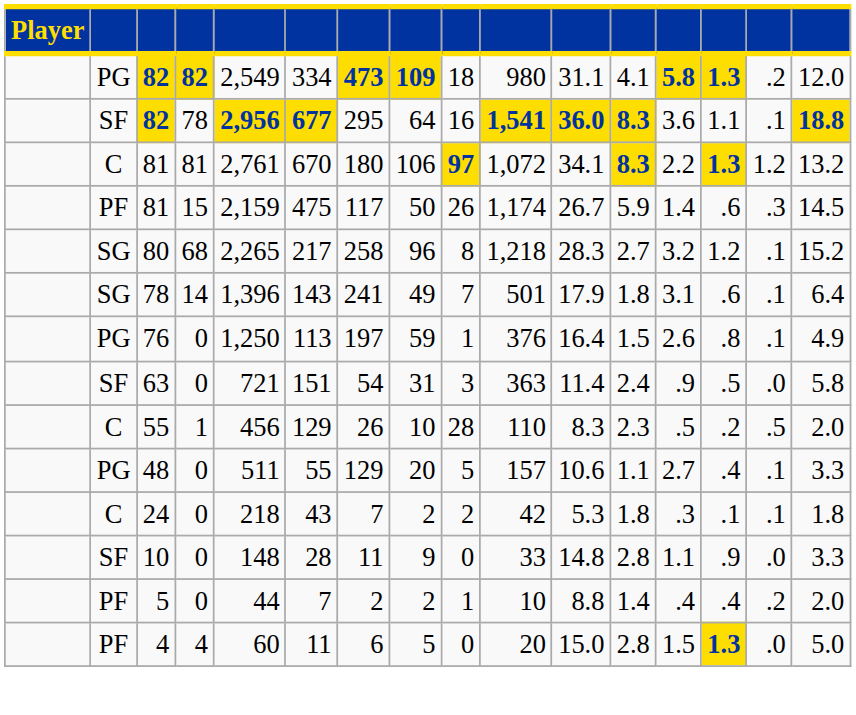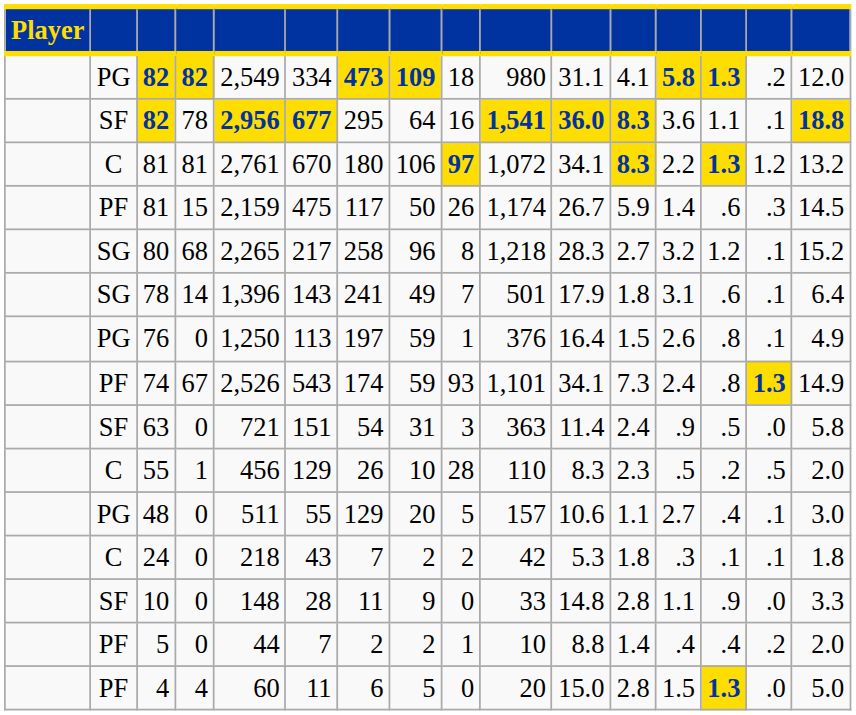 <table class="wikitable sortable" style="font-size: 95%; text-align:right;">
 <tr>
 <th style="background:#0032A0; color:#FEDD00; border-top:#FEDD00 3px solid; border-bottom:#FEDD00 3px solid;">Player</th>
 <th style="background:#0032A0; color:#FEDD00; border-top:#FEDD00 3px solid; border-bottom:#FEDD00 3px solid;"></th>
 <th style="background:#0032A0; color:#FEDD00; border-top:#FEDD00 3px solid; border-bottom:#FEDD00 3px solid;"></th>
 <th style="background:#0032A0; color:#FEDD00; border-top:#FEDD00 3px solid; border-bottom:#FEDD00 3px solid;"></th>
 <th style="background:#0032A0; color:#FEDD00; border-top:#FEDD00 3px solid; border-bottom:#FEDD00 3px solid;"></th>
 <th style="background:#0032A0; color:#FEDD00; border-top:#FEDD00 3px solid; border-bottom:#FEDD00 3px solid;"></th>
 <th style="background:#0032A0; color:#FEDD00; border-top:#FEDD00 3px solid; border-bottom:#FEDD00 3px solid;"></th>
 <th style="background:#0032A0; color:#FEDD00; border-top:#FEDD00 3px solid; border-bottom:#FEDD00 3px solid;"></th>
 <th style="background:#0032A0; color:#FEDD00; border-top:#FEDD00 3px solid; border-bottom:#FEDD00 3px solid;"></th>
 <th style="background:#0032A0; color:#FEDD00; border-top:#FEDD00 3px solid; border-bottom:#FEDD00 3px solid;"></th>
 <th style="background:#0032A0; color:#FEDD00; border-top:#FEDD00 3px solid; border-bottom:#FEDD00 3px solid;"></th>
 <th style="background:#0032A0; color:#FEDD00; border-top:#FEDD00 3px solid; border-bottom:#FEDD00 3px solid;"></th>
 <th style="background:#0032A0; color:#FEDD00; border-top:#FEDD00 3px solid; border-bottom:#FEDD00 3px solid;"></th>
 <th style="background:#0032A0; color:#FEDD00; border-top:#FEDD00 3px solid; border-bottom:#FEDD00 3px solid;"></th>
 <th style="background:#0032A0; color:#FEDD00; border-top:#FEDD00 3px solid; border-bottom:#FEDD00 3px solid;"></th>
 <th style="background:#0032A0; color:#FEDD00; border-top:#FEDD00 3px solid; border-bottom:#FEDD00 3px solid;"></th>
 </tr>
 <tr>
 <td style="text-align:left;"></td>
 <td style="text-align:center;">PG</td>
 <td style="background:#FEDD00; color:#0032A0;"><strong>82</strong></td>
 <td style="background:#FEDD00; color:#0032A0;"><strong>82</strong></td>
 <td>2,549</td>
 <td>334</td>
 <td style="background:#FEDD00; color:#0032A0;"><strong>473</strong></td>
 <td style="background:#FEDD00; color:#0032A0;"><strong>109</strong></td>
 <td>18</td>
 <td>980</td>
 <td>31.1</td>
 <td>4.1</td>
 <td style="background:#FEDD00; color:#0032A0;"><strong>5.8</strong></td>
 <td style="background:#FEDD00; color:#0032A0;"><strong>1.3</strong></td>
 <td>.2</td>
 <td>12.0</td>
 </tr>
 <tr>
 <td style="text-align:left;"></td>
 <td style="text-align:center;">SF</td>
 <td style="background:#FEDD00; color:#0032A0;"><strong>82</strong></td>
 <td>78</td>
 <td style="background:#FEDD00; color:#0032A0;"><strong>2,956</strong></td>
 <td style="background:#FEDD00; color:#0032A0;"><strong>677</strong></td>
 <td>295</td>
 <td>64</td>
 <td>16</td>
 <td style="background:#FEDD00; color:#0032A0;"><strong>1,541</strong></td>
 <td style="background:#FEDD00; color:#0032A0;"><strong>36.0</strong></td>
 <td style="background:#FEDD00; color:#0032A0;"><strong>8.3</strong></td>
 <td>3.6</td>
 <td>1.1</td>
 <td>.1</td>
 <td style="background:#FEDD00; color:#0032A0;"><strong>18.8</strong></td>
 </tr>
 <tr>
 <td style="text-align:left;"></td>
 <td style="text-align:center;">C</td>
 <td>81</td>
 <td>81</td>
 <td>2,761</td>
 <td>670</td>
 <td>180</td>
 <td>106</td>
 <td style="background:#FEDD00; color:#0032A0;"><strong>97</strong></td>
 <td>1,072</td>
 <td>34.1</td>
 <td style="background:#FEDD00; color:#0032A0;"><strong>8.3</strong></td>
 <td>2.2</td>
 <td style="background:#FEDD00; color:#0032A0;"><strong>1.3</strong></td>
 <td>1.2</td>
 <td>13.2</td>
 </tr>
 <tr>
 <td style="text-align:left;"></td>
 <td style="text-align:center;">PF</td>
 <td>81</td>
 <td>15</td>
 <td>2,159</td>
 <td>475</td>
 <td>117</td>
 <td>50</td>
 <td>26</td>
 <td>1,174</td>
 <td>26.7</td>
 <td>5.9</td>
 <td>1.4</td>
 <td>.6</td>
 <td>.3</td>
 <td>14.5</td>
 </tr>
 <tr>
 <td style="text-align:left;"></td>
 <td style="text-align:center;">SG</td>
 <td>80</td>
 <td>68</td>
 <td>2,265</td>
 <td>217</td>
 <td>258</td>
 <td>96</td>
 <td>8</td>
 <td>1,218</td>
 <td>28.3</td>
 <td>2.7</td>
 <td>3.2</td>
 <td>1.2</td>
 <td>.1</td>
 <td>15.2</td>
 </tr>
 <tr>
 <td style="text-align:left;"></td>
 <td style="text-align:center;">SG</td>
 <td>78</td>
 <td>14</td>
 <td>1,396</td>
 <td>143</td>
 <td>241</td>
 <td>49</td>
 <td>7</td>
 <td>501</td>
 <td>17.9</td>
 <td>1.8</td>
 <td>3.1</td>
 <td>.6</td>
 <td>.1</td>
 <td>6.4</td>
 </tr>
 <tr>
 <td style="text-align:left;"></td>
 <td style="text-align:center;">PG</td>
 <td>76</td>
 <td>0</td>
 <td>1,250</td>
 <td>113</td>
 <td>197</td>
 <td>59</td>
 <td>1</td>
 <td>376</td>
 <td>16.4</td>
 <td>1.5</td>
 <td>2.6</td>
 <td>.8</td>
 <td>.1</td>
 <td>4.9</td>
 </tr>
 <tr>
 <td style="text-align:left;"></td>
+<td style="text-align:center;">PF</td>
+<td>74</td>
+<td>67</td>
+<td>2,526</td>
+<td>543</td>
+<td>174</td>
+<td>59</td>
+<td>93</td>
+<td>1,101</td>
+<td>34.1</td>
+<td>7.3</td>
+<td>2.4</td>
+<td>.8</td>
+<td style="background:#FEDD00; color:#0032A0;"><strong>1.3</strong></td>
+<td>14.9</td>
+</tr>
+<tr>
+<td style="text-align:left;"></td>
 <td style="text-align:center;">SF</td>
 <td>63</td>
 <td>0</td>
 <td>721</td>
 <td>151</td>
 <td>54</td>
 <td>31</td>
 <td>3</td>
 <td>363</td>
 <td>11.4</td>
 <td>2.4</td>
 <td>.9</td>
 <td>.5</td>
 <td>.0</td>
 <td>5.8</td>
 </tr>
 <tr>
 <td style="text-align:left;"></td>
 <td style="text-align:center;">C</td>
 <td>55</td>
 <td>1</td>
 <td>456</td>
 <td>129</td>
 <td>26</td>
 <td>10</td>
 <td>28</td>
 <td>110</td>
 <td>8.3</td>
 <td>2.3</td>
 <td>.5</td>
 <td>.2</td>
 <td>.5</td>
 <td>2.0</td>
 </tr>
 <tr>
 <td style="text-align:left;"></td>
 <td style="text-align:center;">PG</td>
 <td>48</td>
 <td>0</td>
 <td>511</td>
 <td>55</td>
 <td>129</td>
 <td>20</td>
 <td>5</td>
 <td>157</td>
 <td>10.6</td>
 <td>1.1</td>
 <td>2.7</td>
 <td>.4</td>
 <td>.1</td>
-<td>3.3</td>
+<td>3.0</td>
 </tr>
 <tr>
 <td style="text-align:left;"></td>
 <td style="text-align:center;">C</td>
 <td>24</td>
 <td>0</td>
 <td>218</td>
 <td>43</td>
 <td>7</td>
 <td>2</td>
 <td>2</td>
 <td>42</td>
 <td>5.3</td>
 <td>1.8</td>
 <td>.3</td>
 <td>.1</td>
 <td>.1</td>
 <td>1.8</td>
 </tr>
 <tr>
 <td style="text-align:left;"></td>
 <td style="text-align:center;">SF</td>
 <td>10</td>
 <td>0</td>
 <td>148</td>
 <td>28</td>
 <td>11</td>
 <td>9</td>
 <td>0</td>
 <td>33</td>
 <td>14.8</td>
 <td>2.8</td>
 <td>1.1</td>
 <td>.9</td>
 <td>.0</td>
 <td>3.3</td>
 </tr>
 <tr>
 <td style="text-align:left;"></td>
 <td style="text-align:center;">PF</td>
 <td>5</td>
 <td>0</td>
 <td>44</td>
 <td>7</td>
 <td>2</td>
 <td>2</td>
 <td>1</td>
 <td>10</td>
 <td>8.8</td>
 <td>1.4</td>
 <td>.4</td>
 <td>.4</td>
 <td>.2</td>
 <td>2.0</td>
 </tr>
 <tr>
 <td style="text-align:left;"></td>
 <td style="text-align:center;">PF</td>
 <td>4</td>
 <td>4</td>
 <td>60</td>
 <td>11</td>
 <td>6</td>
 <td>5</td>
 <td>0</td>
 <td>20</td>
 <td>15.0</td>
 <td>2.8</td>
 <td>1.5</td>
 <td style="background:#FEDD00; color:#0032A0;"><strong>1.3</strong></td>
 <td>.0</td>
 <td>5.0</td>
 </tr>
 </table>
